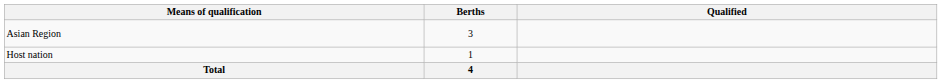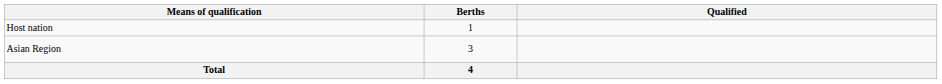 <table class="wikitable" style="width:95%;">
 <tr>
 <th width=45%>Means of qualification</th>
 <th width=10%>Berths</th>
 <th width=45%>Qualified</th>
 </tr>
 <tr>
+<td>Host nation</td>
+<td align=center>1</td>
+<td></td>
+</tr>
+<tr>
 <td>Asian Region</td>
 <td align=center>3</td>
 <td><br><br></td>
-</tr>
-<tr>
-<td>Host nation</td>
-<td align=center>1</td>
-<td></td>
 </tr>
 <tr>
 <th>Total</th>
 <th>4</th>
 <th></th>
 </tr>
 </table>
